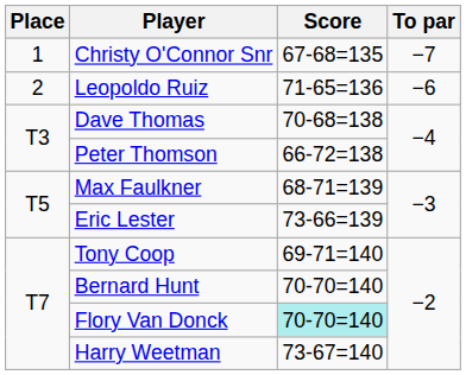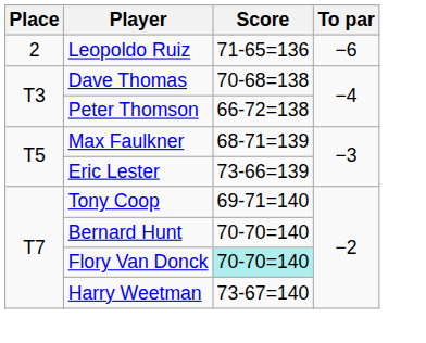 <table class="wikitable">
 <tr>
 <th>Place</th>
 <th>Player</th>
 <th>Score</th>
 <th>To par</th>
-</tr>
-<tr>
-<td align=center>1</td>
-<td> <a href='#'>Christy O'Connor Snr</a></td>
-<td align=center>67-68=135</td>
-<td align=center>−7</td>
 </tr>
 <tr>
 <td align=center>2</td>
 <td> <a href='#'>Leopoldo Ruiz</a></td>
 <td align=center>71-65=136</td>
 <td align=center>−6</td>
 </tr>
 <tr>
 <td rowspan="2" align=center>T3</td>
 <td> <a href='#'>Dave Thomas</a></td>
 <td align=center>70-68=138</td>
 <td rowspan="2" align=center>−4</td>
 </tr>
 <tr>
 <td> <a href='#'>Peter Thomson</a></td>
 <td align=center>66-72=138</td>
 </tr>
 <tr>
 <td rowspan="2" align=center>T5</td>
 <td> <a href='#'>Max Faulkner</a></td>
 <td align=center>68-71=139</td>
 <td rowspan="2" align=center>−3</td>
 </tr>
 <tr>
 <td> <a href='#'>Eric Lester</a></td>
 <td align=center>73-66=139</td>
 </tr>
 <tr>
 <td rowspan="4" align=center>T7</td>
 <td> <a href='#'>Tony Coop</a></td>
 <td align=center>69-71=140</td>
 <td rowspan="4" align=center>−2</td>
 </tr>
 <tr>
 <td> <a href='#'>Bernard Hunt</a></td>
 <td align=center>70-70=140</td>
 </tr>
 <tr>
 <td> <a href='#'>Flory Van Donck</a></td>
 <td align=center style="background: paleturquoise;">70-70=140</td>
 </tr>
 <tr>
 <td> <a href='#'>Harry Weetman</a></td>
 <td align=center>73-67=140</td>
 </tr>
 </table>
